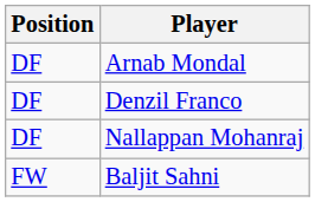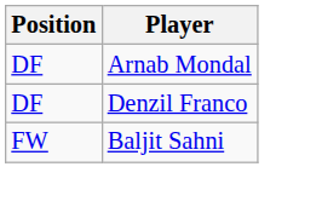 <table class="wikitable sortable">
 <tr>
 <th>Position</th>
 <th>Player</th>
 </tr>
 <tr>
 <td><a href='#'>DF</a></td>
 <td> <a href='#'>Arnab Mondal</a></td>
 </tr>
 <tr>
 <td><a href='#'>DF</a></td>
 <td> <a href='#'>Denzil Franco</a></td>
 </tr>
 <tr>
-<td><a href='#'>DF</a></td>
-<td> <a href='#'>Nallappan Mohanraj</a></td>
-</tr>
-<tr>
 <td><a href='#'>FW</a></td>
 <td> <a href='#'>Baljit Sahni</a></td>
 </tr>
 </table>
